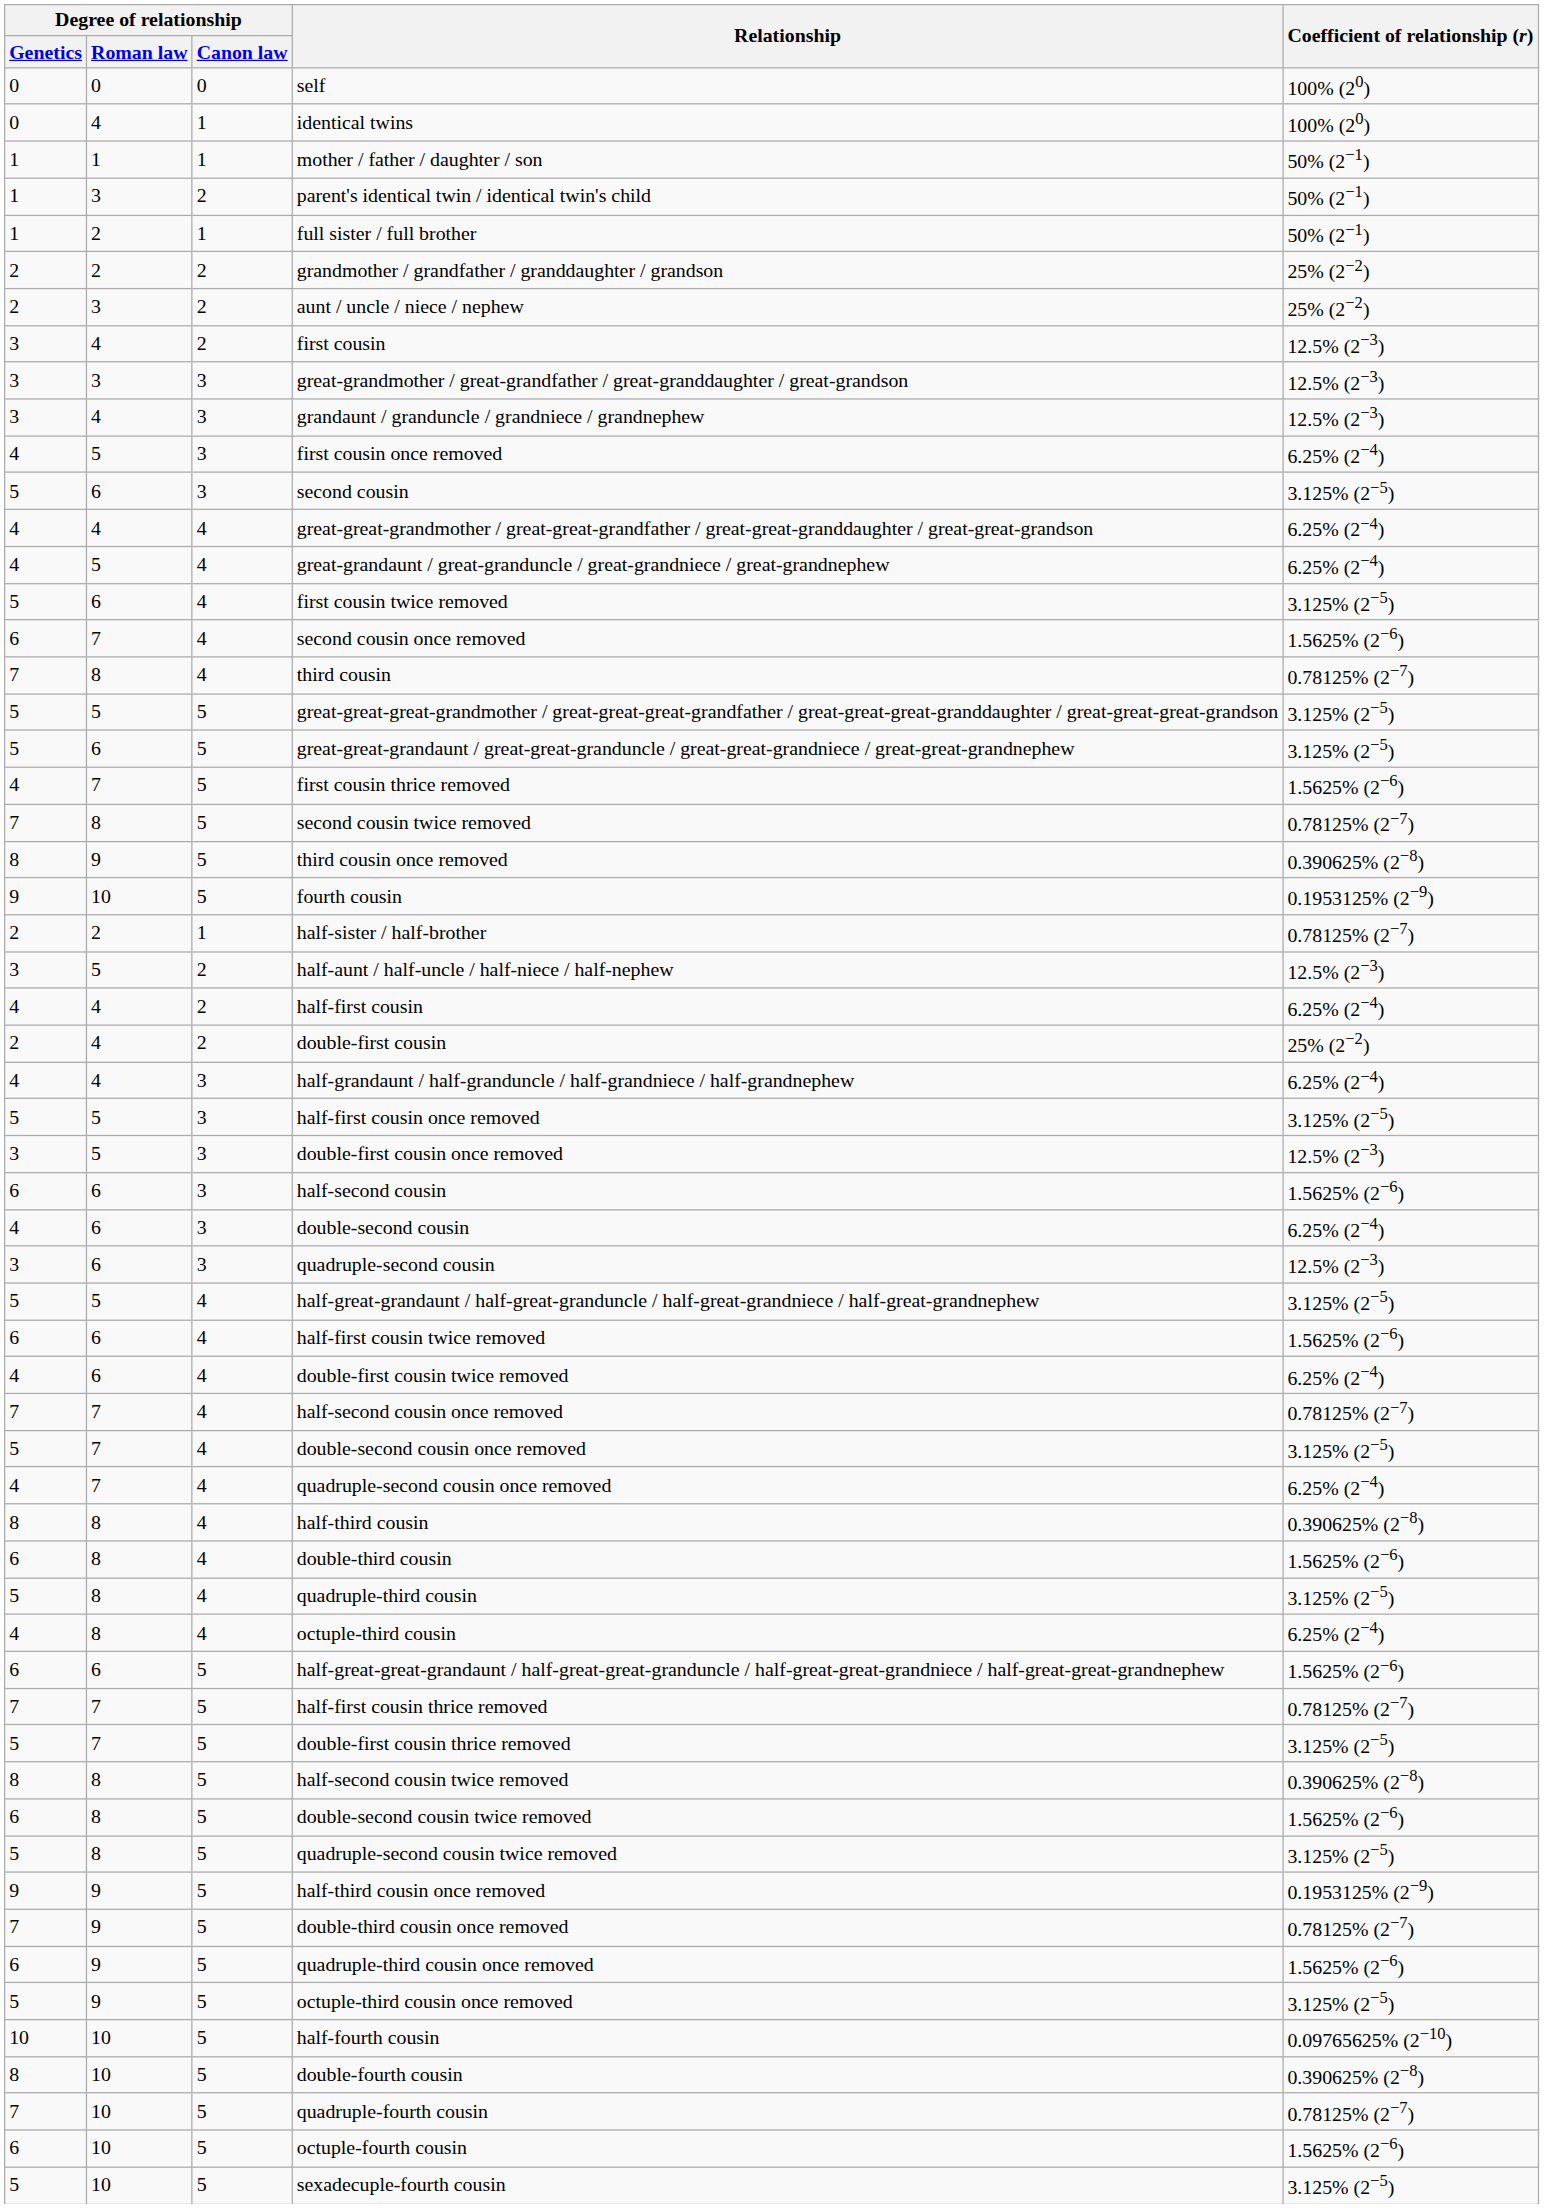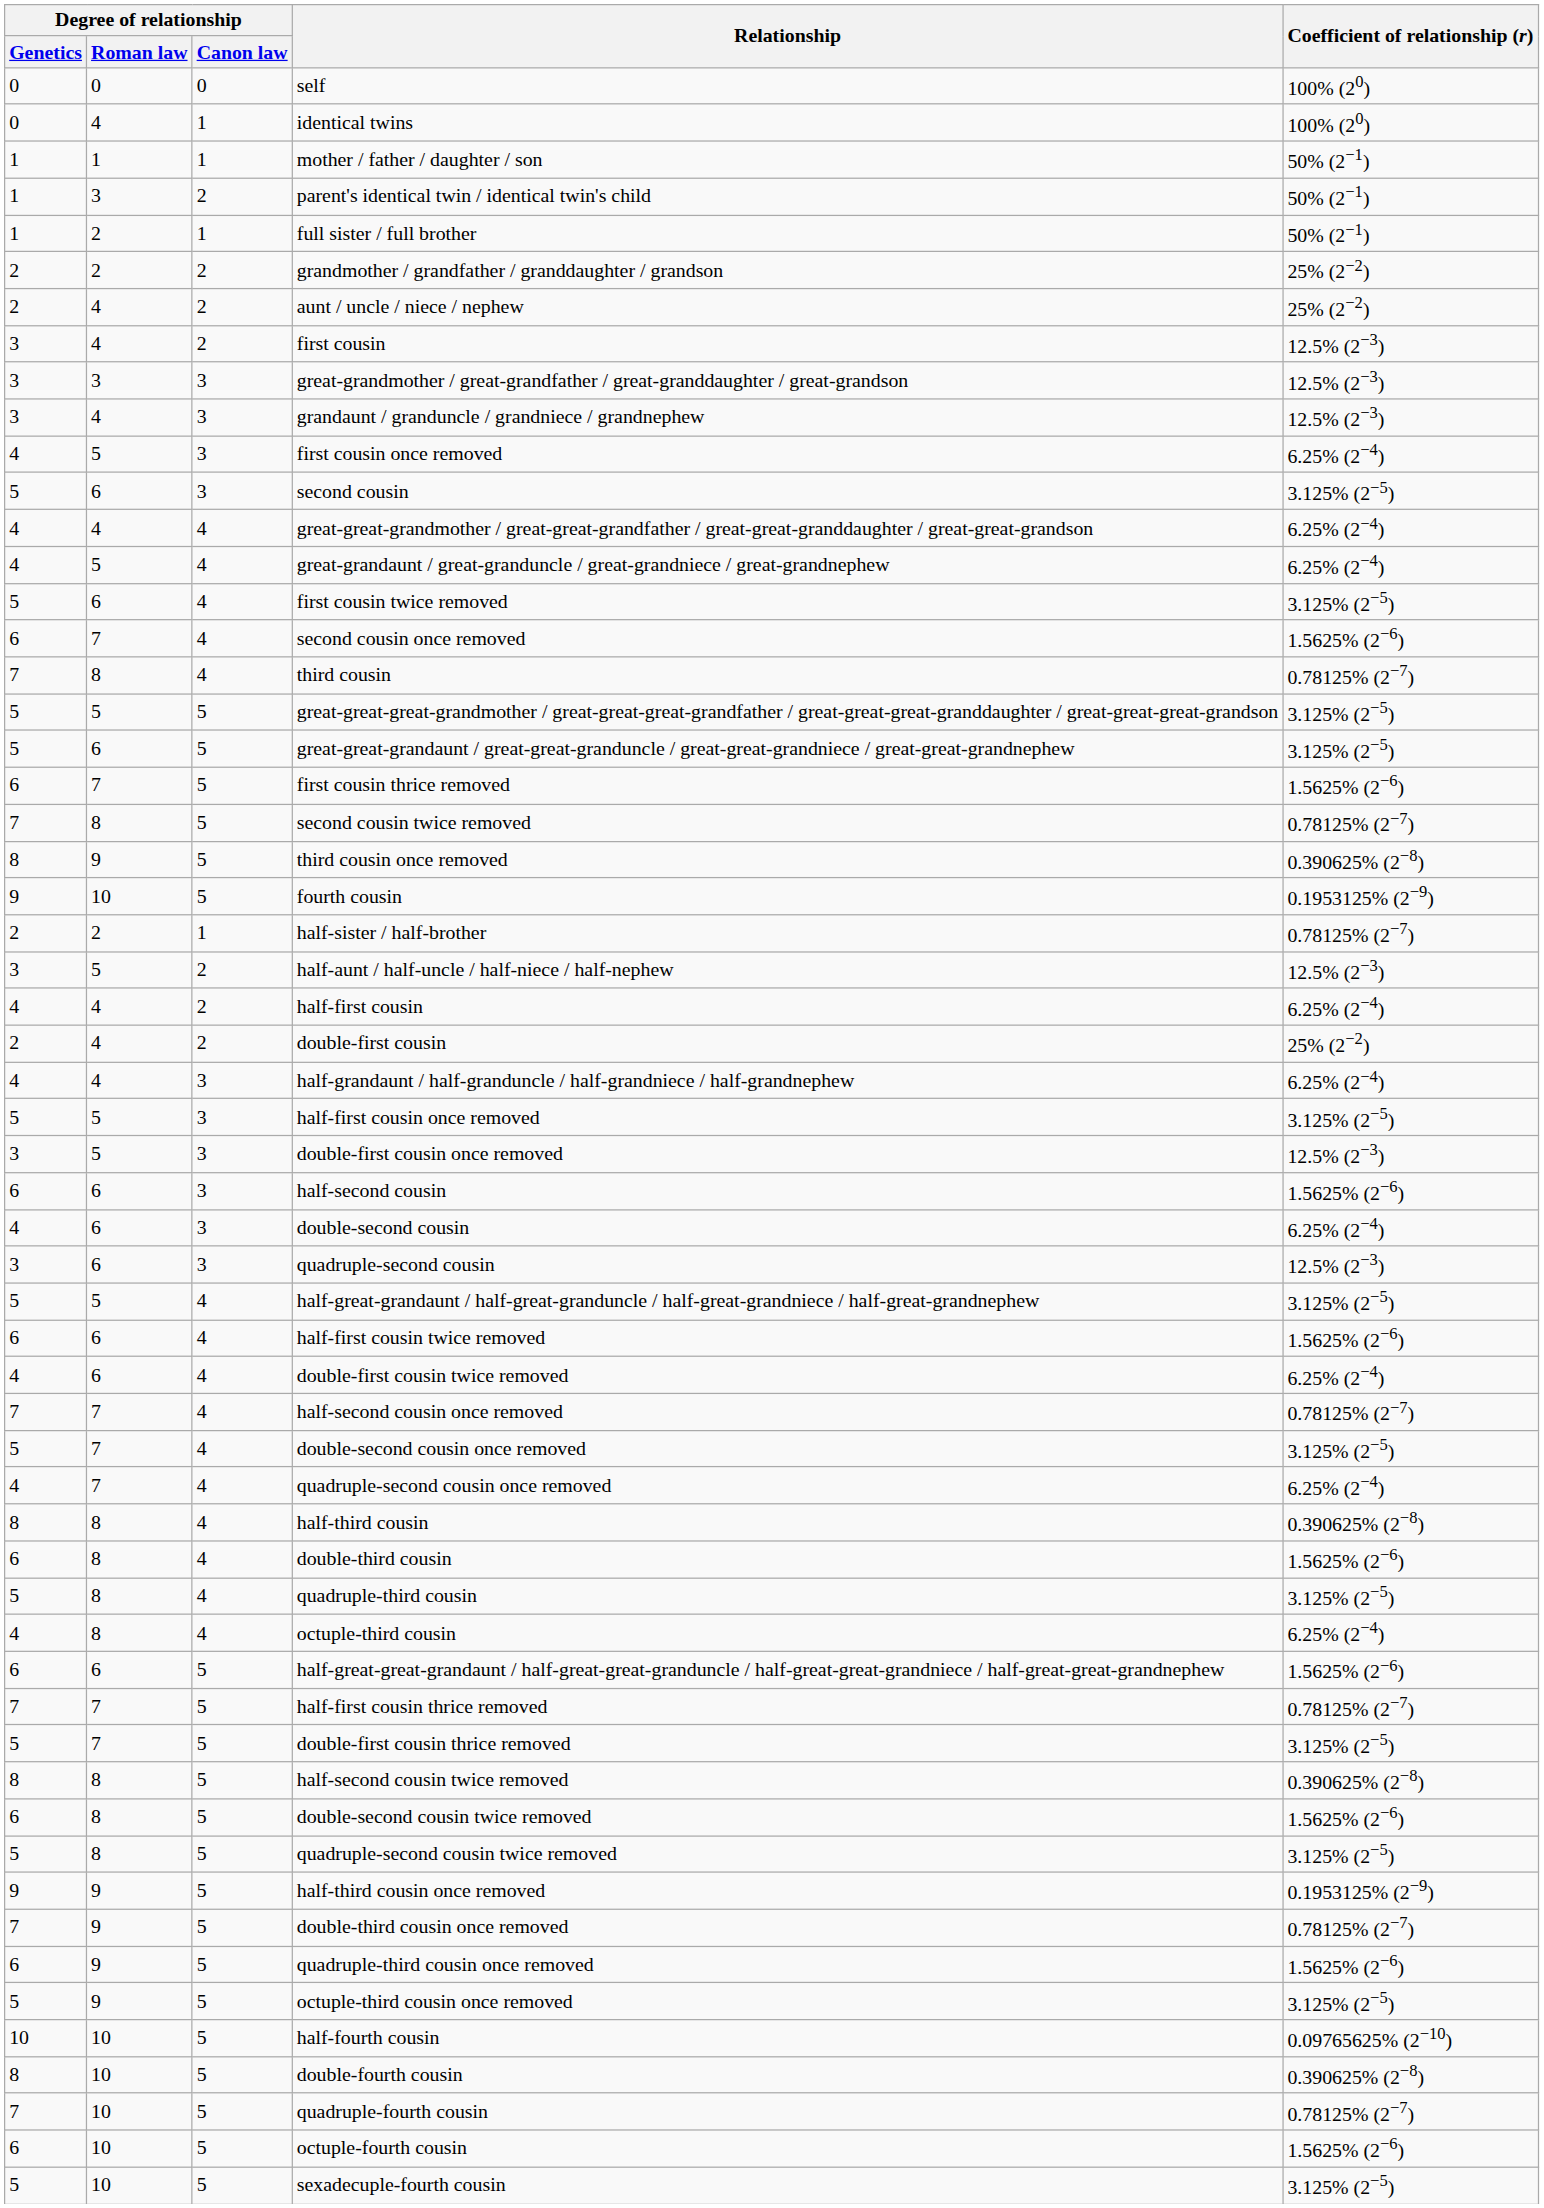 <table class="wikitable sortable">
 <tr>
 <th colspan=3>Degree of relationship</th>
 <th rowspan=2>Relationship</th>
 <th rowspan=2>Coefficient of relationship (<em>r</em>)</th>
 </tr>
 <tr>
 <th><a href='#'>Genetics</a></th>
 <th><a href='#'>Roman law</a></th>
 <th><a href='#'>Canon law</a></th>
 </tr>
 <tr>
 <td>0</td>
 <td>0</td>
 <td>0</td>
 <td>self</td>
 <td>100% (2<sup>0</sup>)</td>
 </tr>
 <tr>
 <td>0</td>
 <td>4</td>
 <td>1</td>
 <td>identical twins</td>
 <td>100% (2<sup>0</sup>)</td>
 </tr>
 <tr>
 <td>1</td>
 <td>1</td>
 <td>1</td>
 <td>mother / father / daughter / son</td>
 <td>50% (2<sup>−1</sup>)</td>
 </tr>
 <tr>
 <td>1</td>
 <td>3</td>
 <td>2</td>
 <td>parent's identical twin / identical twin's child</td>
 <td>50% (2<sup>−1</sup>)</td>
 </tr>
 <tr>
 <td>1</td>
 <td>2</td>
 <td>1</td>
 <td>full sister / full brother</td>
 <td>50% (2<sup>−1</sup>)</td>
 </tr>
 <tr>
 <td>2</td>
 <td>2</td>
 <td>2</td>
 <td>grandmother / grandfather / granddaughter / grandson</td>
 <td>25% (2<sup>−2</sup>)</td>
 </tr>
 <tr>
 <td>2</td>
-<td>3</td>
+<td>4</td>
 <td>2</td>
 <td>aunt / uncle / niece / nephew</td>
 <td>25% (2<sup>−2</sup>)</td>
 </tr>
 <tr>
 <td>3</td>
 <td>4</td>
 <td>2</td>
 <td>first cousin</td>
 <td>12.5% (2<sup>−3</sup>)</td>
 </tr>
 <tr>
 <td>3</td>
 <td>3</td>
 <td>3</td>
 <td>great-grandmother / great-grandfather / great-granddaughter / great-grandson</td>
 <td>12.5% (2<sup>−3</sup>)</td>
 </tr>
 <tr>
 <td>3</td>
 <td>4</td>
 <td>3</td>
 <td>grandaunt / granduncle / grandniece / grandnephew</td>
 <td>12.5% (2<sup>−3</sup>)</td>
 </tr>
 <tr>
 <td>4</td>
 <td>5</td>
 <td>3</td>
 <td>first cousin once removed</td>
 <td>6.25% (2<sup>−4</sup>)</td>
 </tr>
 <tr>
 <td>5</td>
 <td>6</td>
 <td>3</td>
 <td>second cousin</td>
 <td>3.125% (2<sup>−5</sup>)</td>
 </tr>
 <tr>
 <td>4</td>
 <td>4</td>
 <td>4</td>
 <td>great-great-grandmother / great-great-grandfather / great-great-granddaughter / great-great-grandson</td>
 <td>6.25% (2<sup>−4</sup>)</td>
 </tr>
 <tr>
 <td>4</td>
 <td>5</td>
 <td>4</td>
 <td>great-grandaunt / great-granduncle / great-grandniece / great-grandnephew</td>
 <td>6.25% (2<sup>−4</sup>)</td>
 </tr>
 <tr>
 <td>5</td>
 <td>6</td>
 <td>4</td>
 <td>first cousin twice removed</td>
 <td>3.125% (2<sup>−5</sup>)</td>
 </tr>
 <tr>
 <td>6</td>
 <td>7</td>
 <td>4</td>
 <td>second cousin once removed</td>
 <td>1.5625% (2<sup>−6</sup>)</td>
 </tr>
 <tr>
 <td>7</td>
 <td>8</td>
 <td>4</td>
 <td>third cousin</td>
 <td>0.78125% (2<sup>−7</sup>)</td>
 </tr>
 <tr>
 <td>5</td>
 <td>5</td>
 <td>5</td>
 <td>great-great-great-grandmother / great-great-great-grandfather / great-great-great-granddaughter / great-great-great-grandson</td>
 <td>3.125% (2<sup>−5</sup>)</td>
 </tr>
 <tr>
 <td>5</td>
 <td>6</td>
 <td>5</td>
 <td>great-great-grandaunt / great-great-granduncle / great-great-grandniece / great-great-grandnephew</td>
 <td>3.125% (2<sup>−5</sup>)</td>
 </tr>
 <tr>
-<td>4</td>
+<td>6</td>
 <td>7</td>
 <td>5</td>
 <td>first cousin thrice removed</td>
 <td>1.5625% (2<sup>−6</sup>)</td>
 </tr>
 <tr>
 <td>7</td>
 <td>8</td>
 <td>5</td>
 <td>second cousin twice removed</td>
 <td>0.78125% (2<sup>−7</sup>)</td>
 </tr>
 <tr>
 <td>8</td>
 <td>9</td>
 <td>5</td>
 <td>third cousin once removed</td>
 <td>0.390625% (2<sup>−8</sup>)</td>
 </tr>
 <tr>
 <td>9</td>
 <td>10</td>
 <td>5</td>
 <td>fourth cousin</td>
 <td>0.1953125% (2<sup>−9</sup>)</td>
 </tr>
 <tr>
 <td>2</td>
 <td>2</td>
 <td>1</td>
 <td>half-sister / half-brother</td>
 <td>0.78125% (2<sup>−7</sup>)</td>
 </tr>
 <tr>
 <td>3</td>
 <td>5</td>
 <td>2</td>
 <td>half-aunt / half-uncle / half-niece / half-nephew</td>
 <td>12.5% (2<sup>−3</sup>)</td>
 </tr>
 <tr>
 <td>4</td>
 <td>4</td>
 <td>2</td>
 <td>half-first cousin</td>
 <td>6.25% (2<sup>−4</sup>)</td>
 </tr>
 <tr>
 <td>2</td>
 <td>4</td>
 <td>2</td>
 <td>double-first cousin</td>
 <td>25% (2<sup>−2</sup>)</td>
 </tr>
 <tr>
 <td>4</td>
 <td>4</td>
 <td>3</td>
 <td>half-grandaunt / half-granduncle / half-grandniece / half-grandnephew</td>
 <td>6.25% (2<sup>−4</sup>)</td>
 </tr>
 <tr>
 <td>5</td>
 <td>5</td>
 <td>3</td>
 <td>half-first cousin once removed</td>
 <td>3.125% (2<sup>−5</sup>)</td>
 </tr>
 <tr>
 <td>3</td>
 <td>5</td>
 <td>3</td>
 <td>double-first cousin once removed</td>
 <td>12.5% (2<sup>−3</sup>)</td>
 </tr>
 <tr>
 <td>6</td>
 <td>6</td>
 <td>3</td>
 <td>half-second cousin</td>
 <td>1.5625% (2<sup>−6</sup>)</td>
 </tr>
 <tr>
 <td>4</td>
 <td>6</td>
 <td>3</td>
 <td>double-second cousin</td>
 <td>6.25% (2<sup>−4</sup>)</td>
 </tr>
 <tr>
 <td>3</td>
 <td>6</td>
 <td>3</td>
 <td>quadruple-second cousin</td>
 <td>12.5% (2<sup>−3</sup>)</td>
 </tr>
 <tr>
 <td>5</td>
 <td>5</td>
 <td>4</td>
 <td>half-great-grandaunt / half-great-granduncle / half-great-grandniece / half-great-grandnephew</td>
 <td>3.125% (2<sup>−5</sup>)</td>
 </tr>
 <tr>
 <td>6</td>
 <td>6</td>
 <td>4</td>
 <td>half-first cousin twice removed</td>
 <td>1.5625% (2<sup>−6</sup>)</td>
 </tr>
 <tr>
 <td>4</td>
 <td>6</td>
 <td>4</td>
 <td>double-first cousin twice removed</td>
 <td>6.25% (2<sup>−4</sup>)</td>
 </tr>
 <tr>
 <td>7</td>
 <td>7</td>
 <td>4</td>
 <td>half-second cousin once removed</td>
 <td>0.78125% (2<sup>−7</sup>)</td>
 </tr>
 <tr>
 <td>5</td>
 <td>7</td>
 <td>4</td>
 <td>double-second cousin once removed</td>
 <td>3.125% (2<sup>−5</sup>)</td>
 </tr>
 <tr>
 <td>4</td>
 <td>7</td>
 <td>4</td>
 <td>quadruple-second cousin once removed</td>
 <td>6.25% (2<sup>−4</sup>)</td>
 </tr>
 <tr>
 <td>8</td>
 <td>8</td>
 <td>4</td>
 <td>half-third cousin</td>
 <td>0.390625% (2<sup>−8</sup>)</td>
 </tr>
 <tr>
 <td>6</td>
 <td>8</td>
 <td>4</td>
 <td>double-third cousin</td>
 <td>1.5625% (2<sup>−6</sup>)</td>
 </tr>
 <tr>
 <td>5</td>
 <td>8</td>
 <td>4</td>
 <td>quadruple-third cousin</td>
 <td>3.125% (2<sup>−5</sup>)</td>
 </tr>
 <tr>
 <td>4</td>
 <td>8</td>
 <td>4</td>
 <td>octuple-third cousin</td>
 <td>6.25% (2<sup>−4</sup>)</td>
 </tr>
 <tr>
 <td>6</td>
 <td>6</td>
 <td>5</td>
 <td>half-great-great-grandaunt / half-great-great-granduncle / half-great-great-grandniece / half-great-great-grandnephew</td>
 <td>1.5625% (2<sup>−6</sup>)</td>
 </tr>
 <tr>
 <td>7</td>
 <td>7</td>
 <td>5</td>
 <td>half-first cousin thrice removed</td>
 <td>0.78125% (2<sup>−7</sup>)</td>
 </tr>
 <tr>
 <td>5</td>
 <td>7</td>
 <td>5</td>
 <td>double-first cousin thrice removed</td>
 <td>3.125% (2<sup>−5</sup>)</td>
 </tr>
 <tr>
 <td>8</td>
 <td>8</td>
 <td>5</td>
 <td>half-second cousin twice removed</td>
 <td>0.390625% (2<sup>−8</sup>)</td>
 </tr>
 <tr>
 <td>6</td>
 <td>8</td>
 <td>5</td>
 <td>double-second cousin twice removed</td>
 <td>1.5625% (2<sup>−6</sup>)</td>
 </tr>
 <tr>
 <td>5</td>
 <td>8</td>
 <td>5</td>
 <td>quadruple-second cousin twice removed</td>
 <td>3.125% (2<sup>−5</sup>)</td>
 </tr>
 <tr>
 <td>9</td>
 <td>9</td>
 <td>5</td>
 <td>half-third cousin once removed</td>
 <td>0.1953125% (2<sup>−9</sup>)</td>
 </tr>
 <tr>
 <td>7</td>
 <td>9</td>
 <td>5</td>
 <td>double-third cousin once removed</td>
 <td>0.78125% (2<sup>−7</sup>)</td>
 </tr>
 <tr>
 <td>6</td>
 <td>9</td>
 <td>5</td>
 <td>quadruple-third cousin once removed</td>
 <td>1.5625% (2<sup>−6</sup>)</td>
 </tr>
 <tr>
 <td>5</td>
 <td>9</td>
 <td>5</td>
 <td>octuple-third cousin once removed</td>
 <td>3.125% (2<sup>−5</sup>)</td>
 </tr>
 <tr>
 <td>10</td>
 <td>10</td>
 <td>5</td>
 <td>half-fourth cousin</td>
 <td>0.09765625% (2<sup>−10</sup>)</td>
 </tr>
 <tr>
 <td>8</td>
 <td>10</td>
 <td>5</td>
 <td>double-fourth cousin</td>
 <td>0.390625% (2<sup>−8</sup>)</td>
 </tr>
 <tr>
 <td>7</td>
 <td>10</td>
 <td>5</td>
 <td>quadruple-fourth cousin</td>
 <td>0.78125% (2<sup>−7</sup>)</td>
 </tr>
 <tr>
 <td>6</td>
 <td>10</td>
 <td>5</td>
 <td>octuple-fourth cousin</td>
 <td>1.5625% (2<sup>−6</sup>)</td>
 </tr>
 <tr>
 <td>5</td>
 <td>10</td>
 <td>5</td>
 <td>sexadecuple-fourth cousin</td>
 <td>3.125% (2<sup>−5</sup>)</td>
 </tr>
 </table>
